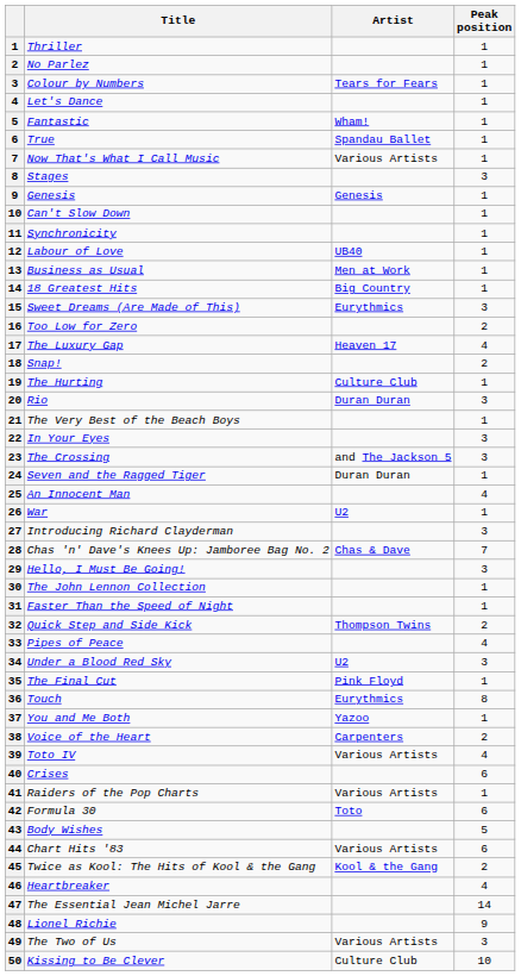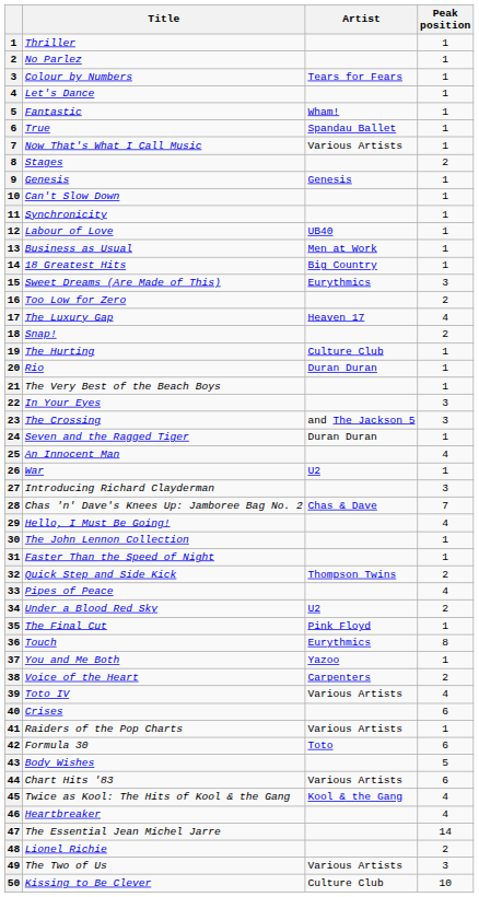 <table class="wikitable sortable plainrowheaders">
 <tr>
 <th scope=col></th>
 <th scope=col>Title</th>
 <th scope=col>Artist</th>
 <th scope=col>Peak<br>position</th>
 </tr>
 <tr>
 <th scope=row style="text-align:center;">1</th>
 <td><em><a href='#'>Thriller</a></em></td>
 <td></td>
 <td align="center">1</td>
 </tr>
 <tr>
 <th scope=row style="text-align:center;">2</th>
 <td><em><a href='#'>No Parlez</a></em></td>
 <td></td>
 <td align="center">1</td>
 </tr>
 <tr>
 <th scope=row style="text-align:center;">3</th>
 <td><em><a href='#'>Colour by Numbers</a></em></td>
 <td><a href='#'>Tears for Fears</a></td>
 <td align="center">1</td>
 </tr>
 <tr>
 <th scope=row style="text-align:center;">4</th>
 <td><em><a href='#'>Let's Dance</a></em></td>
 <td></td>
 <td align="center">1</td>
 </tr>
 <tr>
 <th scope=row style="text-align:center;">5</th>
 <td><em><a href='#'>Fantastic</a></em></td>
 <td><a href='#'>Wham!</a></td>
 <td align="center">1</td>
 </tr>
 <tr>
 <th scope=row style="text-align:center;">6</th>
 <td><em><a href='#'>True</a></em></td>
 <td><a href='#'>Spandau Ballet</a></td>
 <td align="center">1</td>
 </tr>
 <tr>
 <th scope=row style="text-align:center;">7</th>
 <td><em><a href='#'>Now That's What I Call Music</a></em></td>
 <td>Various Artists</td>
 <td align="center">1</td>
 </tr>
 <tr>
 <th scope=row style="text-align:center;">8</th>
 <td><em><a href='#'>Stages</a></em></td>
 <td></td>
-<td align="center">3</td>
+<td align="center">2</td>
 </tr>
 <tr>
 <th scope=row style="text-align:center;">9</th>
 <td><em><a href='#'>Genesis</a></em></td>
 <td><a href='#'>Genesis</a></td>
 <td align="center">1</td>
 </tr>
 <tr>
 <th scope=row style="text-align:center;">10</th>
 <td><em><a href='#'>Can't Slow Down</a></em></td>
 <td></td>
 <td align="center">1</td>
 </tr>
 <tr>
 <th scope=row style="text-align:center;">11</th>
 <td><em><a href='#'>Synchronicity</a></em></td>
 <td></td>
 <td align="center">1</td>
 </tr>
 <tr>
 <th scope=row style="text-align:center;">12</th>
 <td><em><a href='#'>Labour of Love</a></em></td>
 <td><a href='#'>UB40</a></td>
 <td align="center">1</td>
 </tr>
 <tr>
 <th scope=row style="text-align:center;">13</th>
 <td><em><a href='#'>Business as Usual</a></em></td>
 <td><a href='#'>Men at Work</a></td>
 <td align="center">1</td>
 </tr>
 <tr>
 <th scope=row style="text-align:center;">14</th>
 <td><em><a href='#'>18 Greatest Hits</a></em></td>
 <td><a href='#'>Big Country</a></td>
 <td align="center">1</td>
 </tr>
 <tr>
 <th scope=row style="text-align:center;">15</th>
 <td><em><a href='#'>Sweet Dreams (Are Made of This)</a></em></td>
 <td><a href='#'>Eurythmics</a></td>
 <td align="center">3</td>
 </tr>
 <tr>
 <th scope=row style="text-align:center;">16</th>
 <td><em><a href='#'>Too Low for Zero</a></em></td>
 <td></td>
 <td align="center">2</td>
 </tr>
 <tr>
 <th scope=row style="text-align:center;">17</th>
 <td><em><a href='#'>The Luxury Gap</a></em></td>
 <td><a href='#'>Heaven 17</a></td>
 <td align="center">4</td>
 </tr>
 <tr>
 <th scope=row style="text-align:center;">18</th>
 <td><em><a href='#'>Snap!</a></em></td>
 <td></td>
 <td align="center">2</td>
 </tr>
 <tr>
 <th scope=row style="text-align:center;">19</th>
 <td><em><a href='#'>The Hurting</a></em></td>
 <td><a href='#'>Culture Club</a></td>
 <td align="center">1</td>
 </tr>
 <tr>
 <th scope=row style="text-align:center;">20</th>
 <td><em><a href='#'>Rio</a></em></td>
 <td><a href='#'>Duran Duran</a></td>
-<td align="center">3</td>
+<td align="center">1</td>
 </tr>
 <tr>
 <th scope=row style="text-align:center;">21</th>
 <td><em>The Very Best of the Beach Boys</em></td>
 <td></td>
 <td align="center">1</td>
 </tr>
 <tr>
 <th scope=row style="text-align:center;">22</th>
 <td><em><a href='#'>In Your Eyes</a></em></td>
 <td></td>
 <td align="center">3</td>
 </tr>
 <tr>
 <th scope=row style="text-align:center;">23</th>
 <td><em><a href='#'>The Crossing</a></em></td>
 <td> and <a href='#'>The Jackson 5</a></td>
 <td align="center">3</td>
 </tr>
 <tr>
 <th scope=row style="text-align:center;">24</th>
 <td><em><a href='#'>Seven and the Ragged Tiger</a></em></td>
 <td>Duran Duran</td>
 <td align="center">1</td>
 </tr>
 <tr>
 <th scope=row style="text-align:center;">25</th>
 <td><em><a href='#'>An Innocent Man</a></em></td>
 <td></td>
 <td align="center">4</td>
 </tr>
 <tr>
 <th scope=row style="text-align:center;">26</th>
 <td><em><a href='#'>War</a></em></td>
 <td><a href='#'>U2</a></td>
 <td align="center">1</td>
 </tr>
 <tr>
 <th scope=row style="text-align:center;">27</th>
 <td><em>Introducing Richard Clayderman</em></td>
 <td></td>
 <td align="center">3</td>
 </tr>
 <tr>
 <th scope=row style="text-align:center;">28</th>
 <td><em>Chas 'n' Dave's Knees Up: Jamboree Bag No. 2</em></td>
 <td><a href='#'>Chas & Dave</a></td>
 <td align="center">7</td>
 </tr>
 <tr>
 <th scope=row style="text-align:center;">29</th>
 <td><em><a href='#'>Hello, I Must Be Going!</a></em></td>
 <td></td>
-<td align="center">3</td>
+<td align="center">4</td>
 </tr>
 <tr>
 <th scope=row style="text-align:center;">30</th>
 <td><em><a href='#'>The John Lennon Collection</a></em></td>
 <td></td>
 <td align="center">1</td>
 </tr>
 <tr>
 <th scope=row style="text-align:center;">31</th>
 <td><em><a href='#'>Faster Than the Speed of Night</a></em></td>
 <td></td>
 <td align="center">1</td>
 </tr>
 <tr>
 <th scope=row style="text-align:center;">32</th>
 <td><em><a href='#'>Quick Step and Side Kick</a></em></td>
 <td><a href='#'>Thompson Twins</a></td>
 <td align="center">2</td>
 </tr>
 <tr>
 <th scope=row style="text-align:center;">33</th>
 <td><em><a href='#'>Pipes of Peace</a></em></td>
 <td></td>
 <td align="center">4</td>
 </tr>
 <tr>
 <th scope=row style="text-align:center;">34</th>
 <td><em><a href='#'>Under a Blood Red Sky</a></em></td>
 <td><a href='#'>U2</a></td>
-<td align="center">3</td>
+<td align="center">2</td>
 </tr>
 <tr>
 <th scope=row style="text-align:center;">35</th>
 <td><em><a href='#'>The Final Cut</a></em></td>
 <td><a href='#'>Pink Floyd</a></td>
 <td align="center">1</td>
 </tr>
 <tr>
 <th scope=row style="text-align:center;">36</th>
 <td><em><a href='#'>Touch</a></em></td>
 <td><a href='#'>Eurythmics</a></td>
 <td align="center">8</td>
 </tr>
 <tr>
 <th scope=row style="text-align:center;">37</th>
 <td><em><a href='#'>You and Me Both</a></em></td>
 <td><a href='#'>Yazoo</a></td>
 <td align="center">1</td>
 </tr>
 <tr>
 <th scope=row style="text-align:center;">38</th>
 <td><em><a href='#'>Voice of the Heart</a></em></td>
 <td><a href='#'>Carpenters</a></td>
 <td align="center">2</td>
 </tr>
 <tr>
 <th scope=row style="text-align:center;">39</th>
 <td><em><a href='#'>Toto IV</a></em></td>
 <td>Various Artists</td>
 <td align="center">4</td>
 </tr>
 <tr>
 <th scope=row style="text-align:center;">40</th>
 <td><em><a href='#'>Crises</a></em></td>
 <td></td>
 <td align="center">6</td>
 </tr>
 <tr>
 <th scope=row style="text-align:center;">41</th>
 <td><em>Raiders of the Pop Charts</em></td>
 <td>Various Artists</td>
 <td align="center">1</td>
 </tr>
 <tr>
 <th scope=row style="text-align:center;">42</th>
 <td><em>Formula 30</em></td>
 <td><a href='#'>Toto</a></td>
 <td align="center">6</td>
 </tr>
 <tr>
 <th scope=row style="text-align:center;">43</th>
 <td><em><a href='#'>Body Wishes</a></em></td>
 <td></td>
 <td align="center">5</td>
 </tr>
 <tr>
 <th scope=row style="text-align:center;">44</th>
 <td><em>Chart Hits '83</em></td>
 <td>Various Artists</td>
 <td align="center">6</td>
 </tr>
 <tr>
 <th scope=row style="text-align:center;">45</th>
 <td><em>Twice as Kool: The Hits of Kool & the Gang</em></td>
 <td><a href='#'>Kool & the Gang</a></td>
-<td align="center">2</td>
+<td align="center">4</td>
 </tr>
 <tr>
 <th scope=row style="text-align:center;">46</th>
 <td><em><a href='#'>Heartbreaker</a></em></td>
 <td></td>
 <td align="center">4</td>
 </tr>
 <tr>
 <th scope=row style="text-align:center;">47</th>
 <td><em>The Essential Jean Michel Jarre</em></td>
 <td></td>
 <td align="center">14</td>
 </tr>
 <tr>
 <th scope=row style="text-align:center;">48</th>
 <td><em><a href='#'>Lionel Richie</a></em></td>
 <td></td>
-<td align="center">9</td>
+<td align="center">2</td>
 </tr>
 <tr>
 <th scope=row style="text-align:center;">49</th>
 <td><em>The Two of Us</em></td>
 <td>Various Artists</td>
 <td align="center">3</td>
 </tr>
 <tr>
 <th scope=row style="text-align:center;">50</th>
 <td><em><a href='#'>Kissing to Be Clever</a></em></td>
 <td>Culture Club</td>
 <td align="center">10</td>
 </tr>
 </table>
